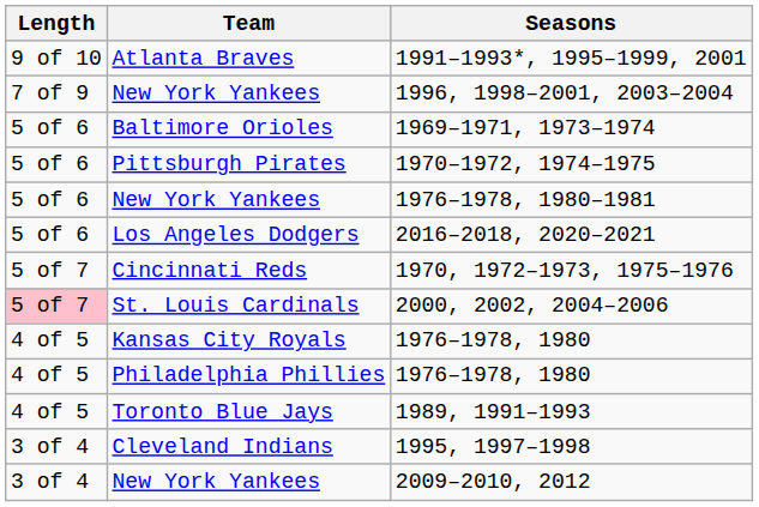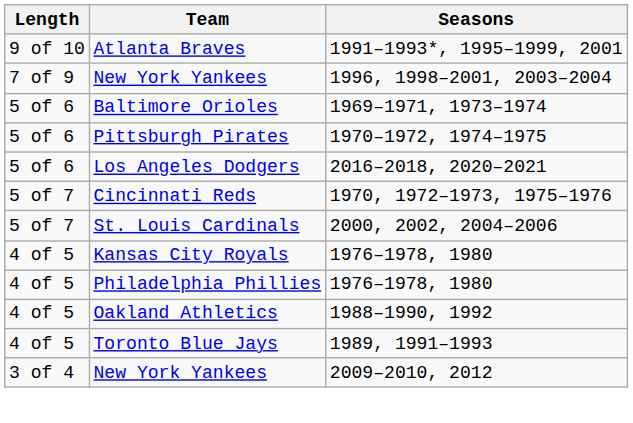 <table class="wikitable">
 <tr>
 <th>Length</th>
 <th>Team</th>
 <th>Seasons</th>
 </tr>
 <tr>
 <td>9 of 10</td>
 <td><a href='#'>Atlanta Braves</a></td>
 <td>1991–1993*, 1995–1999, 2001</td>
 </tr>
 <tr>
 <td>7 of 9</td>
 <td><a href='#'>New York Yankees</a></td>
 <td>1996, 1998–2001, 2003–2004</td>
 </tr>
 <tr>
 <td>5 of 6</td>
 <td><a href='#'>Baltimore Orioles</a></td>
 <td>1969–1971, 1973–1974</td>
 </tr>
 <tr>
 <td>5 of 6</td>
 <td><a href='#'>Pittsburgh Pirates</a></td>
 <td>1970–1972, 1974–1975</td>
 </tr>
 <tr>
 <td>5 of 6</td>
-<td><a href='#'>New York Yankees</a></td>
-<td>1976–1978, 1980–1981</td>
-</tr>
-<tr>
-<td>5 of 6</td>
 <td><a href='#'>Los Angeles Dodgers</a></td>
 <td>2016–2018, 2020–2021</td>
 </tr>
 <tr>
 <td>5 of 7</td>
 <td><a href='#'>Cincinnati Reds</a></td>
 <td>1970, 1972–1973, 1975–1976</td>
 </tr>
 <tr>
-<td style="background: pink;">5 of 7</td>
+<td>5 of 7</td>
 <td><a href='#'>St. Louis Cardinals</a></td>
 <td>2000, 2002, 2004–2006</td>
 </tr>
 <tr>
 <td>4 of 5</td>
 <td><a href='#'>Kansas City Royals</a></td>
 <td>1976–1978, 1980</td>
 </tr>
 <tr>
 <td>4 of 5</td>
 <td><a href='#'>Philadelphia Phillies</a></td>
 <td>1976–1978, 1980</td>
 </tr>
 <tr>
 <td>4 of 5</td>
+<td><a href='#'>Oakland Athletics</a></td>
+<td>1988–1990, 1992</td>
+</tr>
+<tr>
+<td>4 of 5</td>
 <td><a href='#'>Toronto Blue Jays</a></td>
 <td>1989, 1991–1993</td>
-</tr>
-<tr>
-<td>3 of 4</td>
-<td><a href='#'>Cleveland Indians</a></td>
-<td>1995, 1997–1998</td>
 </tr>
 <tr>
 <td>3 of 4</td>
 <td><a href='#'>New York Yankees</a></td>
 <td>2009–2010, 2012</td>
 </tr>
 </table>
